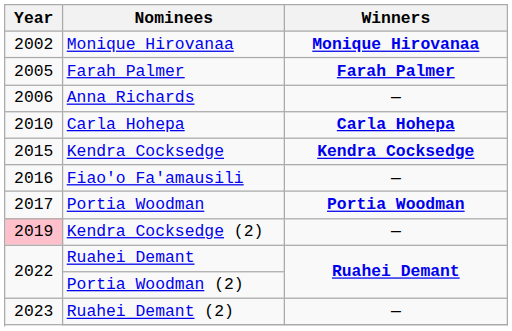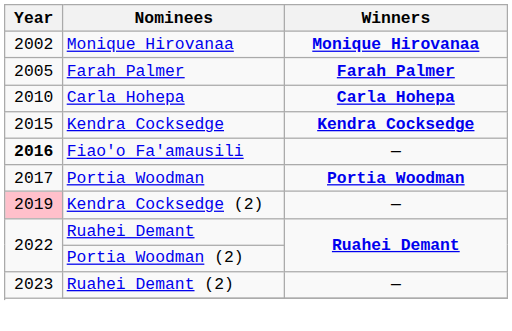 <table class="wikitable">
 <tr>
 <th width=40 align=center>Year</th>
 <th width=170>Nominees</th>
 <th width=170>Winners</th>
 </tr>
 <tr>
 <td align=center>2002</td>
 <td><a href='#'>Monique Hirovanaa</a></td>
 <td align=center><strong><a href='#'>Monique Hirovanaa</a></strong></td>
 </tr>
 <tr>
 <td align=center>2005</td>
 <td><a href='#'>Farah Palmer</a></td>
 <td align=center><strong><a href='#'>Farah Palmer</a></strong></td>
 </tr>
 <tr>
-<td align=center>2006</td>
-<td><a href='#'>Anna Richards</a></td>
-<td align=center>—</td>
-</tr>
-<tr>
 <td align=center>2010</td>
 <td><a href='#'>Carla Hohepa</a></td>
 <td align=center><strong><a href='#'>Carla Hohepa</a></strong></td>
 </tr>
 <tr>
 <td align=center>2015</td>
 <td><a href='#'>Kendra Cocksedge</a></td>
 <td align=center><strong><a href='#'>Kendra Cocksedge</a></strong></td>
 </tr>
 <tr>
-<td align=center>2016</td>
+<td align=center><strong>2016</strong></td>
 <td><a href='#'>Fiao'o Fa'amausili</a></td>
 <td align=center>—</td>
 </tr>
 <tr>
 <td align=center>2017</td>
 <td><a href='#'>Portia Woodman</a></td>
 <td align=center><strong><a href='#'>Portia Woodman</a></strong></td>
 </tr>
 <tr>
 <td align=center style="background: pink;">2019</td>
 <td><a href='#'>Kendra Cocksedge</a> (2)</td>
 <td align=center>—</td>
 </tr>
 <tr>
 <td align=center rowspan=2>2022</td>
 <td><a href='#'>Ruahei Demant</a></td>
 <td align=center rowspan=2><strong><a href='#'>Ruahei Demant</a></strong></td>
 </tr>
 <tr>
 <td><a href='#'>Portia Woodman</a> (2)</td>
 </tr>
 <tr>
 <td align=center rowspan=2>2023</td>
 <td><a href='#'>Ruahei Demant</a> (2)</td>
 <td align=center>—</td>
 </tr>
 <tr>
 </tr>
 </table>
